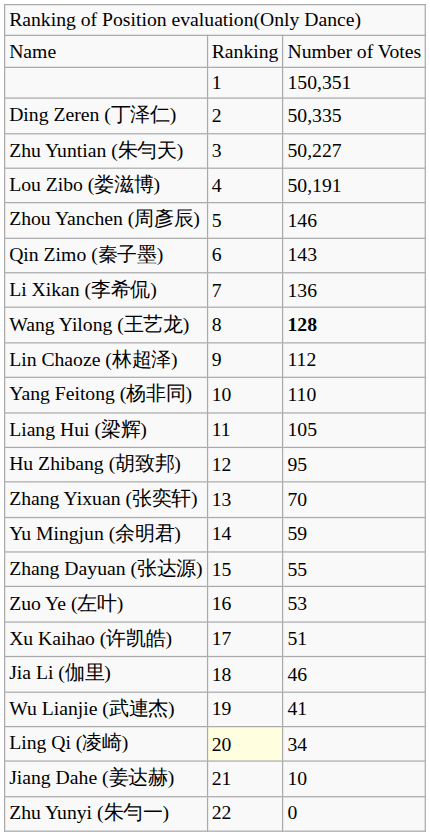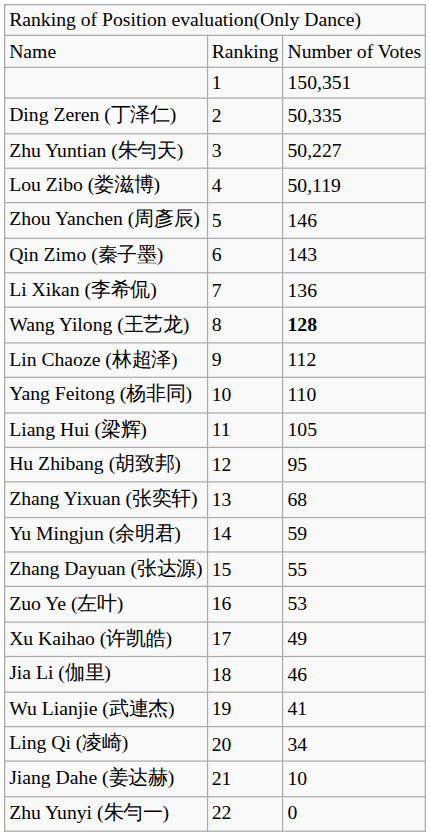 <table class="wikitable">
 <tr>
 <td colspan="3">Ranking of Position evaluation(Only Dance)</td>
 </tr>
 <tr>
 <td>Name</td>
 <td>Ranking</td>
 <td>Number of Votes</td>
 </tr>
 <tr>
 <td></td>
 <td>1</td>
 <td>150,351</td>
 </tr>
 <tr>
 <td>Ding Zeren (丁泽仁)</td>
 <td>2</td>
 <td>50,335</td>
 </tr>
 <tr>
 <td>Zhu Yuntian (朱勻天)</td>
 <td>3</td>
 <td>50,227</td>
 </tr>
 <tr>
 <td>Lou Zibo  (娄滋博)</td>
 <td>4</td>
-<td>50,191</td>
+<td>50,119</td>
 </tr>
 <tr>
 <td>Zhou Yanchen (周彥辰)</td>
 <td>5</td>
 <td>146</td>
 </tr>
 <tr>
 <td>Qin Zimo (秦子墨)</td>
 <td>6</td>
 <td>143</td>
 </tr>
 <tr>
 <td>Li Xikan (李希侃)</td>
 <td>7</td>
 <td>136</td>
 </tr>
 <tr>
 <td>Wang Yilong (王艺龙)</td>
 <td>8</td>
 <td><strong>128</strong></td>
 </tr>
 <tr>
 <td>Lin Chaoze (林超泽)</td>
 <td>9</td>
 <td>112</td>
 </tr>
 <tr>
 <td>Yang Feitong (杨非同)</td>
 <td>10</td>
 <td>110</td>
 </tr>
 <tr>
 <td>Liang Hui (梁辉)</td>
 <td>11</td>
 <td>105</td>
 </tr>
 <tr>
 <td>Hu Zhibang (胡致邦)</td>
 <td>12</td>
 <td>95</td>
 </tr>
 <tr>
 <td>Zhang Yixuan (张奕轩)</td>
 <td>13</td>
-<td>70</td>
+<td>68</td>
 </tr>
 <tr>
 <td>Yu Mingjun (余明君)</td>
 <td>14</td>
 <td>59</td>
 </tr>
 <tr>
 <td>Zhang Dayuan (张达源)</td>
 <td>15</td>
 <td>55</td>
 </tr>
 <tr>
 <td>Zuo Ye (左叶)</td>
 <td>16</td>
 <td>53</td>
 </tr>
 <tr>
 <td>Xu Kaihao (许凯皓)</td>
 <td>17</td>
-<td>51</td>
+<td>49</td>
 </tr>
 <tr>
 <td>Jia Li (伽里)</td>
 <td>18</td>
 <td>46</td>
 </tr>
 <tr>
 <td>Wu Lianjie (武連杰)</td>
 <td>19</td>
 <td>41</td>
 </tr>
 <tr>
 <td>Ling Qi (凌崎)</td>
-<td style="background: lightyellow;">20</td>
+<td>20</td>
 <td>34</td>
 </tr>
 <tr>
 <td>Jiang Dahe (姜达赫)</td>
 <td>21</td>
 <td>10</td>
 </tr>
 <tr>
 <td>Zhu Yunyi (朱勻一)</td>
 <td>22</td>
 <td>0</td>
 </tr>
 </table>
